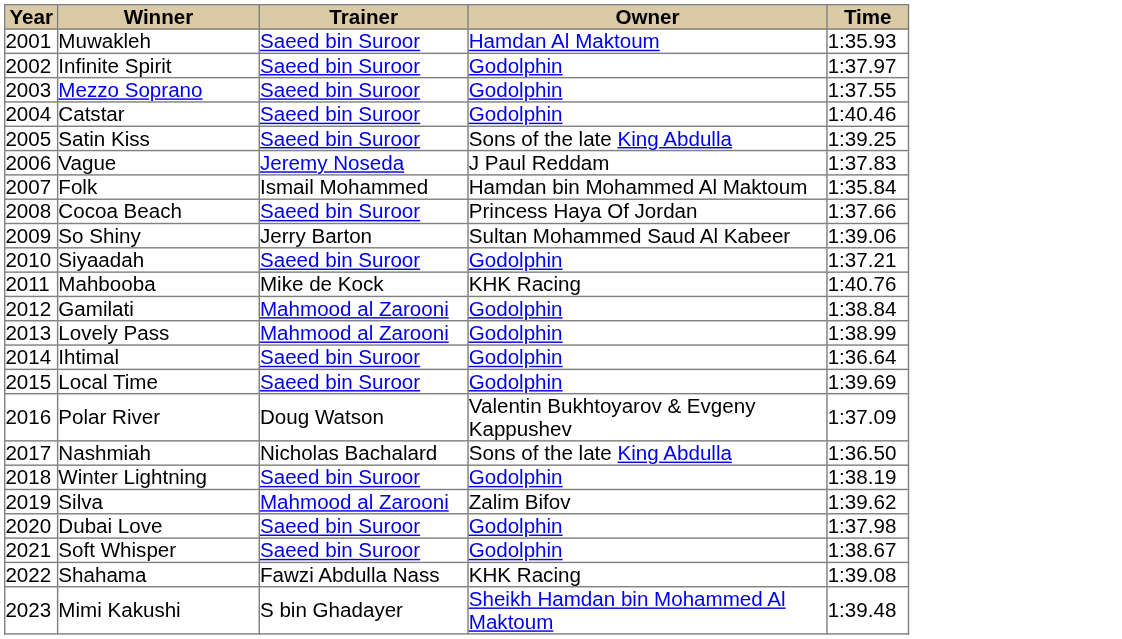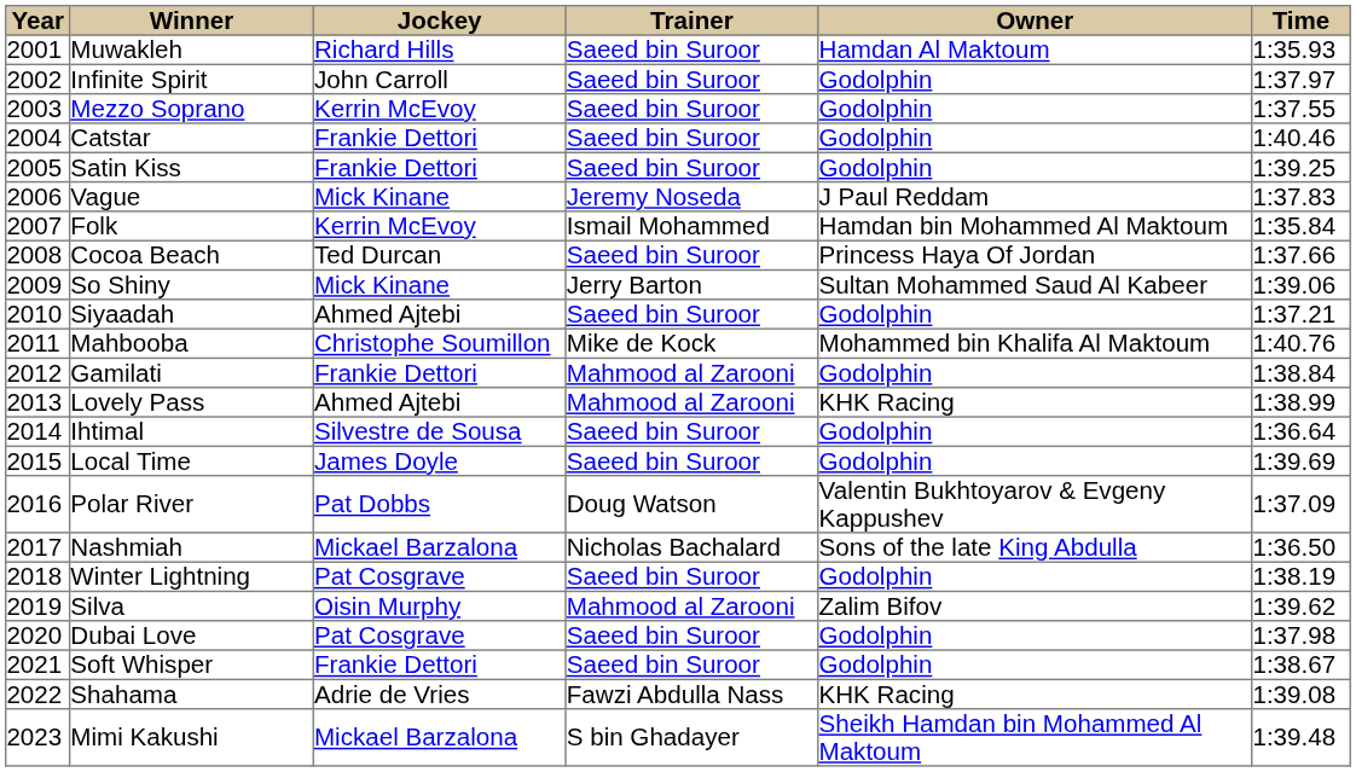 <table class = "sortable" | border="1" cellpadding="0" style="border-collapse: collapse; font-size:90%">
 <tr bgcolor="#DACAA5" align="center">
 <th width="36px"><strong>Year</strong><br></th>
 <th width="140px"><strong>Winner</strong><br></th>
+<th width="145px"><strong>Jockey</strong><br></th>
 <th width="145px"><strong>Trainer</strong><br></th>
 <th width="250px"><strong>Owner</strong><br></th>
 <th width="56px"><strong>Time</strong><br></th>
 </tr>
 <tr>
 <td>2001</td>
 <td>Muwakleh</td>
+<td><a href='#'>Richard Hills</a></td>
 <td><a href='#'>Saeed bin Suroor</a></td>
 <td><a href='#'>Hamdan Al Maktoum</a></td>
 <td>1:35.93</td>
 </tr>
 <tr>
 <td>2002</td>
 <td>Infinite Spirit</td>
+<td>John Carroll</td>
 <td><a href='#'>Saeed bin Suroor</a></td>
 <td><a href='#'>Godolphin</a></td>
 <td>1:37.97</td>
 </tr>
 <tr>
 <td>2003</td>
 <td><a href='#'>Mezzo Soprano</a></td>
+<td><a href='#'>Kerrin McEvoy</a></td>
 <td><a href='#'>Saeed bin Suroor</a></td>
 <td><a href='#'>Godolphin</a></td>
 <td>1:37.55</td>
 </tr>
 <tr>
 <td>2004</td>
 <td>Catstar</td>
+<td><a href='#'>Frankie Dettori</a></td>
 <td><a href='#'>Saeed bin Suroor</a></td>
 <td><a href='#'>Godolphin</a></td>
 <td>1:40.46</td>
 </tr>
 <tr>
 <td>2005</td>
 <td>Satin Kiss</td>
+<td><a href='#'>Frankie Dettori</a></td>
 <td><a href='#'>Saeed bin Suroor</a></td>
-<td>Sons of the late <a href='#'>King Abdulla</a></td>
+<td><a href='#'>Godolphin</a></td>
 <td>1:39.25</td>
 </tr>
 <tr>
 <td>2006</td>
 <td>Vague</td>
+<td><a href='#'>Mick Kinane</a></td>
 <td><a href='#'>Jeremy Noseda</a></td>
 <td>J Paul Reddam</td>
 <td>1:37.83</td>
 </tr>
 <tr>
 <td>2007</td>
 <td>Folk</td>
+<td><a href='#'>Kerrin McEvoy</a></td>
 <td>Ismail Mohammed</td>
 <td>Hamdan bin Mohammed Al Maktoum</td>
 <td>1:35.84</td>
 </tr>
 <tr>
 <td>2008</td>
 <td>Cocoa Beach</td>
+<td>Ted Durcan</td>
 <td><a href='#'>Saeed bin Suroor</a></td>
 <td>Princess Haya Of Jordan</td>
 <td>1:37.66</td>
 </tr>
 <tr>
 <td>2009</td>
 <td>So Shiny</td>
+<td><a href='#'>Mick Kinane</a></td>
 <td>Jerry Barton</td>
 <td>Sultan Mohammed Saud Al Kabeer</td>
 <td>1:39.06</td>
 </tr>
 <tr>
 <td>2010</td>
 <td>Siyaadah</td>
+<td>Ahmed Ajtebi</td>
 <td><a href='#'>Saeed bin Suroor</a></td>
 <td><a href='#'>Godolphin</a></td>
 <td>1:37.21</td>
 </tr>
 <tr>
 <td>2011</td>
 <td>Mahbooba</td>
+<td><a href='#'>Christophe Soumillon</a></td>
 <td>Mike de Kock</td>
-<td>KHK Racing</td>
+<td>Mohammed bin Khalifa Al Maktoum</td>
 <td>1:40.76</td>
 </tr>
 <tr>
 <td>2012</td>
 <td>Gamilati</td>
+<td><a href='#'>Frankie Dettori</a></td>
 <td><a href='#'>Mahmood al Zarooni</a></td>
 <td><a href='#'>Godolphin</a></td>
 <td>1:38.84</td>
 </tr>
 <tr>
 <td>2013</td>
 <td>Lovely Pass</td>
+<td>Ahmed Ajtebi</td>
 <td><a href='#'>Mahmood al Zarooni</a></td>
-<td><a href='#'>Godolphin</a></td>
+<td>KHK Racing</td>
 <td>1:38.99</td>
 </tr>
 <tr>
 <td>2014</td>
 <td>Ihtimal</td>
+<td><a href='#'>Silvestre de Sousa</a></td>
 <td><a href='#'>Saeed bin Suroor</a></td>
 <td><a href='#'>Godolphin</a></td>
 <td>1:36.64</td>
 </tr>
 <tr>
 <td>2015</td>
 <td>Local Time</td>
+<td><a href='#'>James Doyle</a></td>
 <td><a href='#'>Saeed bin Suroor</a></td>
 <td><a href='#'>Godolphin</a></td>
 <td>1:39.69</td>
 </tr>
 <tr>
 <td>2016</td>
 <td>Polar River</td>
+<td><a href='#'>Pat Dobbs</a></td>
 <td>Doug Watson</td>
 <td>Valentin Bukhtoyarov & Evgeny Kappushev</td>
 <td>1:37.09</td>
 </tr>
 <tr>
 <td>2017</td>
 <td>Nashmiah</td>
+<td><a href='#'>Mickael Barzalona</a></td>
 <td>Nicholas Bachalard</td>
 <td>Sons of the late <a href='#'>King Abdulla</a></td>
 <td>1:36.50</td>
 </tr>
 <tr>
 <td>2018</td>
 <td>Winter Lightning</td>
+<td><a href='#'>Pat Cosgrave</a></td>
 <td><a href='#'>Saeed bin Suroor</a></td>
 <td><a href='#'>Godolphin</a></td>
 <td>1:38.19</td>
 </tr>
 <tr>
 <td>2019</td>
 <td>Silva</td>
+<td><a href='#'>Oisin Murphy</a></td>
 <td><a href='#'>Mahmood al Zarooni</a></td>
 <td>Zalim Bifov</td>
 <td>1:39.62</td>
 </tr>
 <tr>
 <td>2020</td>
 <td>Dubai Love</td>
+<td><a href='#'>Pat Cosgrave</a></td>
 <td><a href='#'>Saeed bin Suroor</a></td>
 <td><a href='#'>Godolphin</a></td>
 <td>1:37.98</td>
 </tr>
 <tr>
 <td>2021</td>
 <td>Soft Whisper</td>
+<td><a href='#'>Frankie Dettori</a></td>
 <td><a href='#'>Saeed bin Suroor</a></td>
 <td><a href='#'>Godolphin</a></td>
 <td>1:38.67</td>
 </tr>
 <tr>
 <td>2022</td>
 <td>Shahama</td>
+<td>Adrie de Vries</td>
 <td>Fawzi Abdulla Nass</td>
 <td>KHK Racing</td>
 <td>1:39.08</td>
 </tr>
 <tr>
 <td>2023</td>
 <td>Mimi Kakushi</td>
+<td><a href='#'>Mickael Barzalona</a></td>
 <td>S bin Ghadayer</td>
 <td><a href='#'>Sheikh Hamdan bin Mohammed Al Maktoum</a></td>
 <td>1:39.48</td>
 </tr>
 </table>
